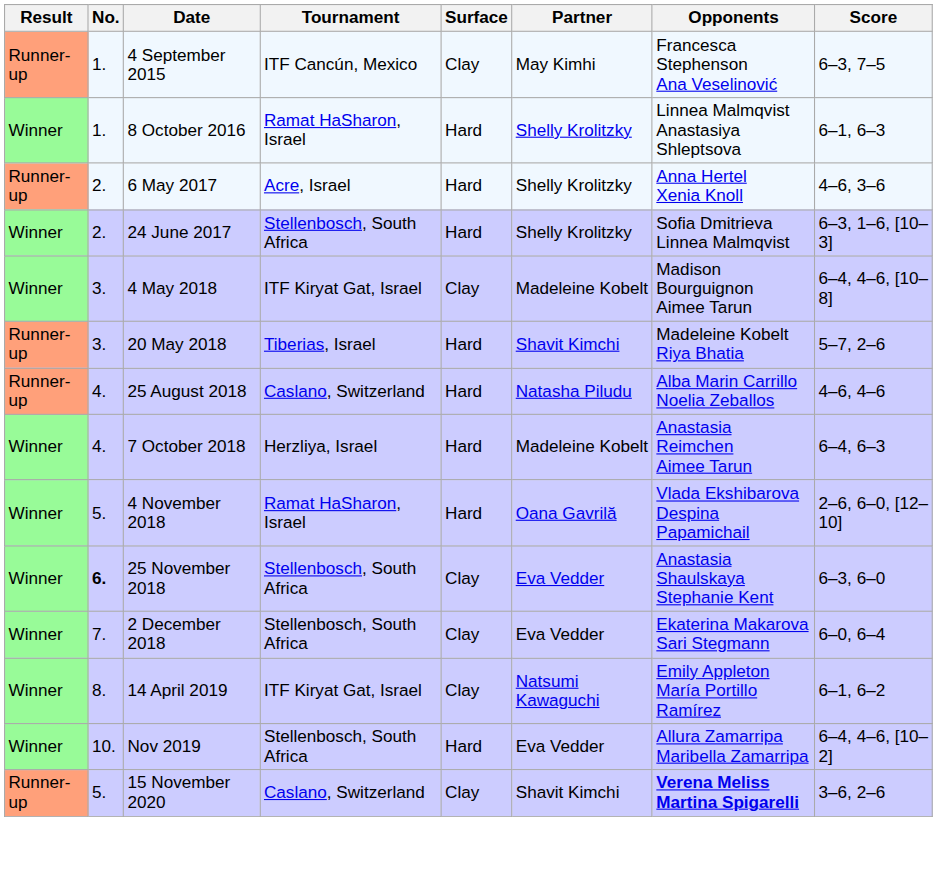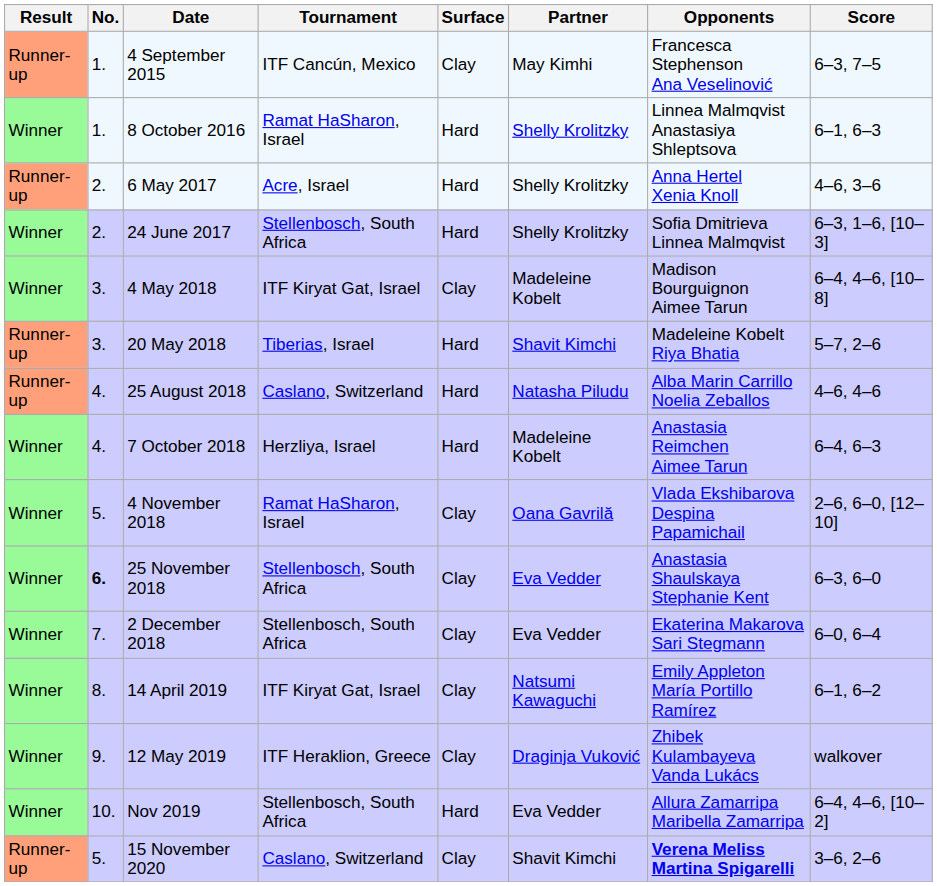 <table class="sortable wikitable">
 <tr>
 <th>Result</th>
 <th>No.</th>
 <th>Date</th>
 <th>Tournament</th>
 <th>Surface</th>
 <th>Partner</th>
 <th>Opponents</th>
 <th class="unsortable">Score</th>
 </tr>
 <tr style="background:#f0f8ff;">
 <td bgcolor="#FFA07A">Runner-up</td>
 <td>1.</td>
 <td>4 September 2015</td>
 <td>ITF Cancún, Mexico</td>
 <td>Clay</td>
 <td> May Kimhi</td>
 <td> Francesca Stephenson <br>  <a href='#'>Ana Veselinović</a></td>
 <td>6–3, 7–5</td>
 </tr>
 <tr style="background:#f0f8ff;">
 <td style="background:#98fb98;">Winner</td>
 <td>1.</td>
 <td>8 October 2016</td>
 <td><a href='#'>Ramat HaSharon</a>, Israel</td>
 <td>Hard</td>
 <td> <a href='#'>Shelly Krolitzky</a></td>
 <td> Linnea Malmqvist <br>  Anastasiya Shleptsova</td>
 <td>6–1, 6–3</td>
 </tr>
 <tr style="background:#f0f8ff;">
 <td bgcolor="FFA07A">Runner-up</td>
 <td>2.</td>
 <td>6 May 2017</td>
 <td><a href='#'>Acre</a>, Israel</td>
 <td>Hard</td>
 <td> Shelly Krolitzky</td>
 <td> <a href='#'>Anna Hertel</a> <br>  <a href='#'>Xenia Knoll</a></td>
 <td>4–6, 3–6</td>
 </tr>
 <tr style="background:#ccccff;">
 <td style="background:#98fb98;">Winner</td>
 <td>2.</td>
 <td>24 June 2017</td>
 <td><a href='#'>Stellenbosch</a>, South Africa</td>
 <td>Hard</td>
 <td> Shelly Krolitzky</td>
 <td> Sofia Dmitrieva <br>  Linnea Malmqvist</td>
 <td>6–3, 1–6, [10–3]</td>
 </tr>
 <tr style="background:#ccccff;">
 <td style="background:#98fb98;">Winner</td>
 <td>3.</td>
 <td>4 May 2018</td>
 <td>ITF Kiryat Gat, Israel</td>
 <td>Clay</td>
 <td> Madeleine Kobelt</td>
 <td> Madison Bourguignon <br>  Aimee Tarun</td>
 <td>6–4, 4–6, [10–8]</td>
 </tr>
 <tr style="background:#ccccff;">
 <td bgcolor="FFA07A">Runner-up</td>
 <td>3.</td>
 <td>20 May 2018</td>
 <td><a href='#'>Tiberias</a>, Israel</td>
 <td>Hard</td>
 <td> <a href='#'>Shavit Kimchi</a></td>
 <td> Madeleine Kobelt <br>  <a href='#'>Riya Bhatia</a></td>
 <td>5–7, 2–6</td>
 </tr>
 <tr style="background:#ccccff;">
 <td bgcolor="FFA07A">Runner-up</td>
 <td>4.</td>
 <td>25 August 2018</td>
 <td><a href='#'>Caslano</a>, Switzerland</td>
 <td>Hard</td>
 <td> <a href='#'>Natasha Piludu</a></td>
 <td> <a href='#'>Alba Marin Carrillo</a> <br>  <a href='#'>Noelia Zeballos</a></td>
 <td>4–6, 4–6</td>
 </tr>
 <tr style="background:#ccccff;">
 <td style="background:#98fb98;">Winner</td>
 <td>4.</td>
 <td>7 October 2018</td>
 <td>Herzliya, Israel</td>
 <td>Hard</td>
 <td> Madeleine Kobelt</td>
 <td> <a href='#'>Anastasia Reimchen</a> <br>  <a href='#'>Aimee Tarun</a></td>
 <td>6–4, 6–3</td>
 </tr>
 <tr style="background:#ccccff;">
 <td style="background:#98fb98;">Winner</td>
 <td>5.</td>
 <td>4 November 2018</td>
 <td><a href='#'>Ramat HaSharon</a>, Israel</td>
-<td>Hard</td>
+<td>Clay</td>
 <td> <a href='#'>Oana Gavrilă</a></td>
 <td> <a href='#'>Vlada Ekshibarova</a> <br>  <a href='#'>Despina Papamichail</a></td>
 <td>2–6, 6–0, [12–10]</td>
 </tr>
 <tr style="background:#ccccff;">
 <td style="background:#98fb98;">Winner</td>
 <td><strong>6.</strong></td>
 <td>25 November 2018</td>
 <td><a href='#'>Stellenbosch</a>, South Africa</td>
 <td>Clay</td>
 <td> <a href='#'>Eva Vedder</a></td>
 <td> <a href='#'>Anastasia Shaulskaya</a> <br>  <a href='#'>Stephanie Kent</a></td>
 <td>6–3, 6–0</td>
 </tr>
 <tr style="background:#ccccff;">
 <td style="background:#98fb98;">Winner</td>
 <td>7.</td>
 <td>2 December 2018</td>
 <td>Stellenbosch, South Africa</td>
 <td>Clay</td>
 <td> Eva Vedder</td>
 <td> <a href='#'>Ekaterina Makarova</a> <br>  <a href='#'>Sari Stegmann</a></td>
 <td>6–0, 6–4</td>
 </tr>
 <tr style="background:#ccccff;">
 <td style="background:#98fb98;">Winner</td>
 <td>8.</td>
 <td>14 April 2019</td>
 <td>ITF Kiryat Gat, Israel</td>
 <td>Clay</td>
 <td> <a href='#'>Natsumi Kawaguchi</a></td>
 <td> <a href='#'>Emily Appleton</a> <br>  <a href='#'>María Portillo Ramírez</a></td>
 <td>6–1, 6–2</td>
 </tr>
 <tr style="background:#ccccff;">
 <td style="background:#98fb98;">Winner</td>
+<td>9.</td>
+<td>12 May 2019</td>
+<td>ITF Heraklion, Greece</td>
+<td>Clay</td>
+<td> <a href='#'>Draginja Vuković</a></td>
+<td> <a href='#'>Zhibek Kulambayeva</a> <br>  <a href='#'>Vanda Lukács</a></td>
+<td>walkover</td>
+</tr>
+<tr style="background:#ccccff;">
+<td style="background:#98fb98;">Winner</td>
 <td>10.</td>
 <td>Nov 2019</td>
 <td>Stellenbosch, South Africa</td>
 <td>Hard</td>
 <td> Eva Vedder</td>
 <td> <a href='#'>Allura Zamarripa</a> <br>  <a href='#'>Maribella Zamarripa</a></td>
 <td>6–4, 4–6, [10–2]</td>
 </tr>
 <tr style="background:#ccccff;">
 <td bgcolor="FFA07A">Runner-up</td>
 <td>5.</td>
 <td>15 November 2020</td>
 <td><a href='#'>Caslano</a>, Switzerland</td>
 <td>Clay</td>
 <td> Shavit Kimchi</td>
 <td><strong> <a href='#'>Verena Meliss</a> <br>  <a href='#'>Martina Spigarelli</a></strong></td>
 <td>3–6, 2–6</td>
 </tr>
 </table>
